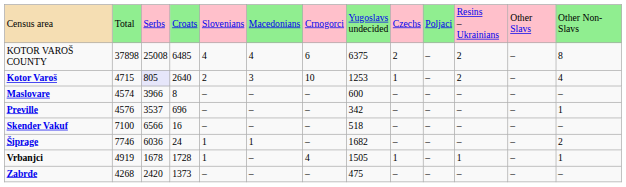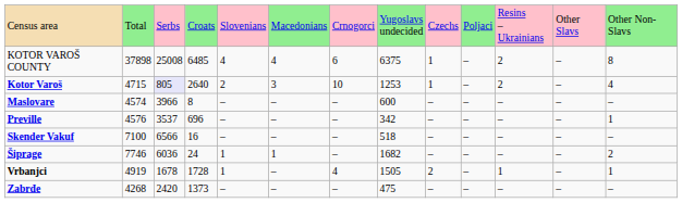 <table class="wikitable" style="font-size: 85%;">
 <tr>
 <td style="background:wheat;">Census area</td>
 <td style="background:lightgreen">Total</td>
 <td style="background:pink"><a href='#'>Serbs</a></td>
 <td style="background:lightgreen"><a href='#'>Croats</a></td>
 <td style="background:pink"><a href='#'>Slovenians</a></td>
 <td style="background:lightgreen"><a href='#'>Macedonians</a></td>
 <td style="background:pink"><a href='#'>Crnogorci</a></td>
 <td style="background:lightgreen"><a href='#'>Yugoslavs</a> <br>undecided</td>
 <td style="background:pink"><a href='#'>Czechs</a></td>
 <td style="background:lightgreen"><a href='#'>Poljaci</a></td>
 <td style="background:pink"><a href='#'>Resins</a><br> – <a href='#'>Ukrainians</a></td>
 <td style="background:pink">Other <a href='#'>Slavs</a></td>
 <td style="background:lightgreen">Other Non-Slavs</td>
 </tr>
 <tr>
 <td>KOTOR VAROŠ COUNTY</td>
 <td>37898</td>
 <td>25008</td>
 <td>6485</td>
 <td>4</td>
 <td>4</td>
 <td>6</td>
 <td>6375</td>
-<td>2</td>
+<td>1</td>
 <td>–</td>
 <td>2</td>
 <td>–</td>
 <td>8</td>
 </tr>
 <tr>
 <td><strong><a href='#'>Kotor Varoš</a></strong></td>
 <td>4715</td>
 <td style="background: lavender;">805</td>
 <td>2640</td>
 <td>2</td>
 <td>3</td>
 <td>10</td>
 <td>1253</td>
 <td>1</td>
 <td>–</td>
 <td>2</td>
 <td>–</td>
 <td>4</td>
 </tr>
 <tr>
 <td><strong><a href='#'>Maslovare</a></strong></td>
 <td>4574</td>
 <td>3966</td>
 <td>8</td>
 <td>–</td>
 <td>–</td>
 <td>–</td>
 <td>600</td>
 <td>–</td>
 <td>–</td>
 <td>–</td>
 <td>–</td>
 <td>–</td>
 </tr>
 <tr>
 <td><strong><a href='#'>Preville</a></strong></td>
 <td>4576</td>
 <td>3537</td>
 <td>696</td>
 <td>–</td>
 <td>–</td>
 <td>–</td>
 <td>342</td>
 <td>–</td>
 <td>–</td>
 <td>–</td>
 <td>–</td>
 <td>1</td>
 </tr>
 <tr>
 <td><strong><a href='#'>Skender Vakuf</a></strong></td>
 <td>7100</td>
 <td>6566</td>
 <td>16</td>
 <td>–</td>
 <td>–</td>
 <td>–</td>
 <td>518</td>
 <td>–</td>
 <td>–</td>
 <td>–</td>
 <td>–</td>
 <td>–</td>
 </tr>
 <tr>
 <td><strong><a href='#'>Šiprage</a></strong></td>
 <td>7746</td>
 <td>6036</td>
 <td>24</td>
 <td>1</td>
 <td>1</td>
 <td>–</td>
 <td>1682</td>
 <td>–</td>
 <td>–</td>
 <td>–</td>
 <td>–</td>
 <td>2</td>
 </tr>
 <tr>
 <td><strong>Vrbanjci</strong></td>
 <td>4919</td>
 <td>1678</td>
 <td>1728</td>
 <td>1</td>
 <td>–</td>
 <td>4</td>
 <td>1505</td>
-<td>1</td>
+<td>2</td>
 <td>–</td>
 <td>1</td>
 <td>–</td>
 <td>1</td>
 </tr>
 <tr>
 <td><strong><a href='#'>Zabrđe</a></strong></td>
 <td>4268</td>
 <td>2420</td>
 <td>1373</td>
 <td>–</td>
 <td>–</td>
 <td>–</td>
 <td>475</td>
 <td>–</td>
 <td>–</td>
 <td>–</td>
 <td>–</td>
 <td>–</td>
 </tr>
 </table>
